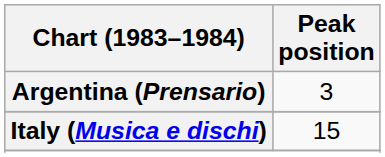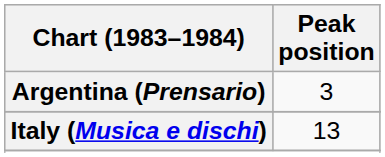 <table class="wikitable sortable plainrowheaders" style="text-align:center">
 <tr>
 <th scope="col">Chart (1983–1984)</th>
 <th scope="col">Peak<br>position</th>
 </tr>
 <tr>
 <th scope="row">Argentina (<em>Prensario</em>)</th>
 <td>3</td>
 </tr>
 <tr>
 </tr>
 <tr>
 <th scope="row">Italy (<em><a href='#'>Musica e dischi</a></em>)</th>
-<td>15</td>
+<td>13</td>
 </tr>
 <tr>
 </tr>
 <tr>
 </tr>
 <tr>
 </tr>
 <tr>
 </tr>
 </table>
